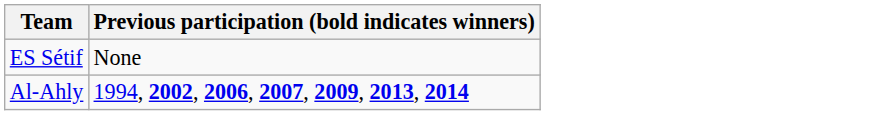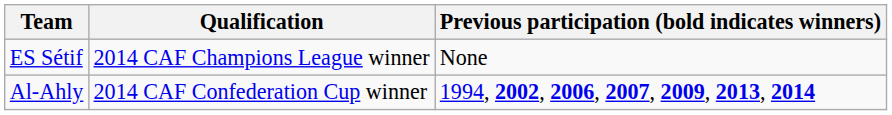 <table class="wikitable">
 <tr>
 <th>Team</th>
+<th>Qualification</th>
 <th>Previous participation (bold indicates winners)</th>
 </tr>
 <tr>
 <td> <a href='#'>ES Sétif</a></td>
+<td><a href='#'>2014 CAF Champions League</a> winner</td>
 <td>None</td>
 </tr>
 <tr>
 <td> <a href='#'>Al-Ahly</a></td>
+<td><a href='#'>2014 CAF Confederation Cup</a> winner</td>
 <td><a href='#'>1994</a>, <strong><a href='#'>2002</a></strong>, <strong><a href='#'>2006</a></strong>, <strong><a href='#'>2007</a></strong>, <strong><a href='#'>2009</a></strong>, <strong><a href='#'>2013</a></strong>, <strong><a href='#'>2014</a></strong></td>
 </tr>
 </table>
